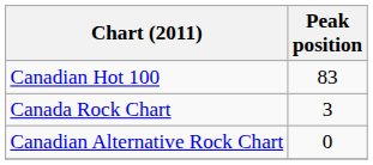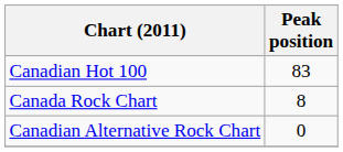 <table class="wikitable sortable">
 <tr>
 <th>Chart (2011)</th>
 <th>Peak<br>position</th>
 </tr>
 <tr>
 <td><a href='#'>Canadian Hot 100</a></td>
 <td align="center">83</td>
 </tr>
 <tr>
 <td><a href='#'>Canada Rock Chart</a></td>
-<td align="center">3</td>
+<td align="center">8</td>
 </tr>
 <tr>
 <td><a href='#'>Canadian Alternative Rock Chart</a></td>
 <td align="center">0</td>
 </tr>
 <tr>
 </tr>
 </table>
